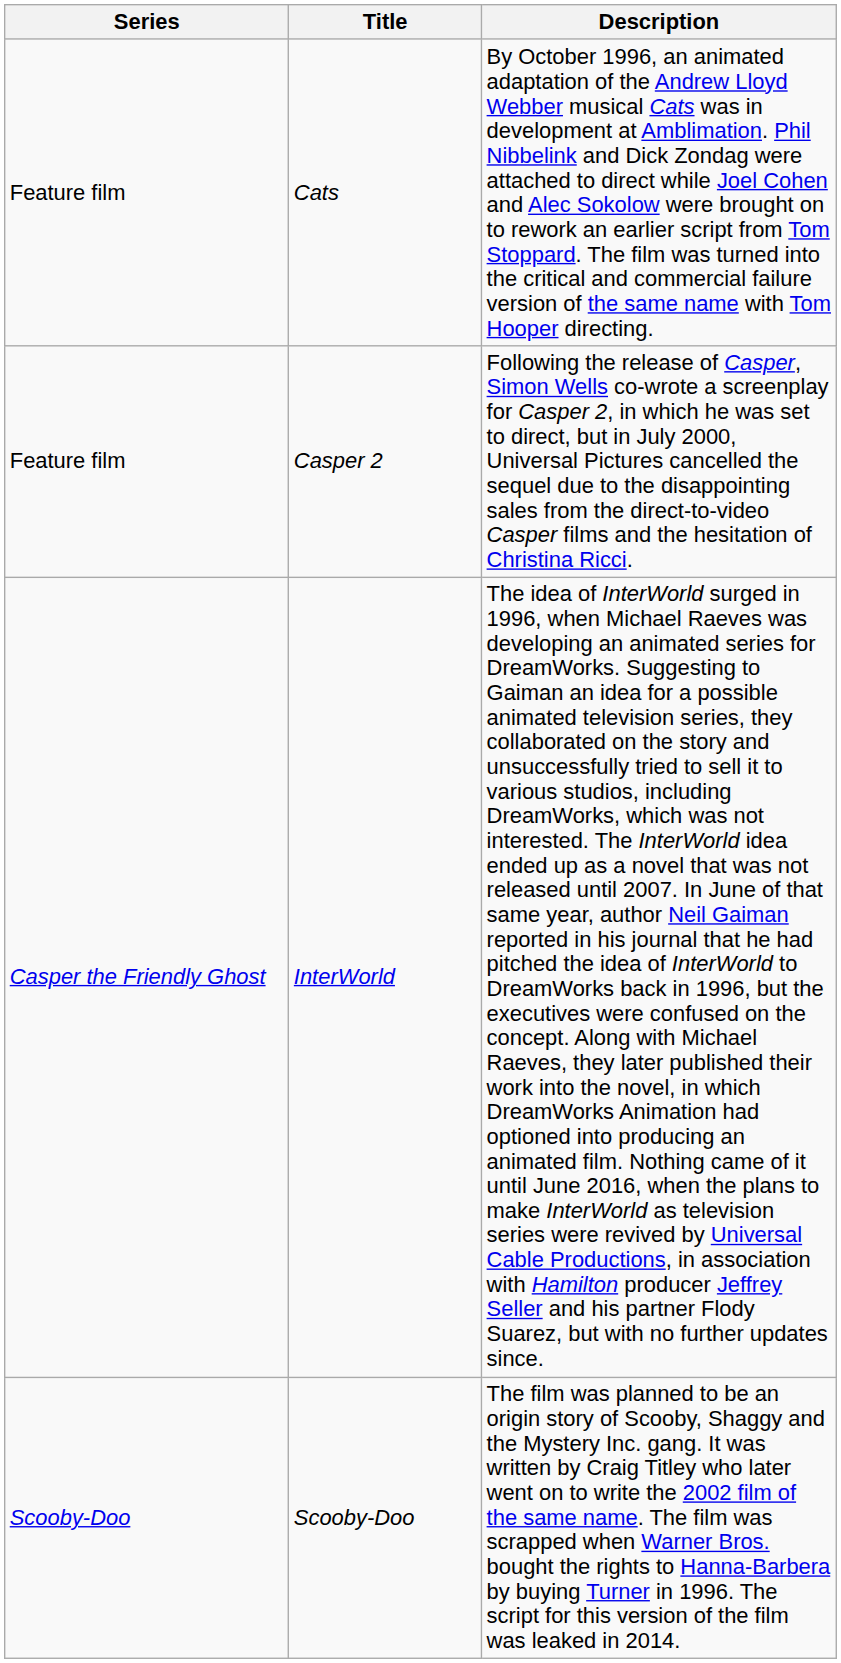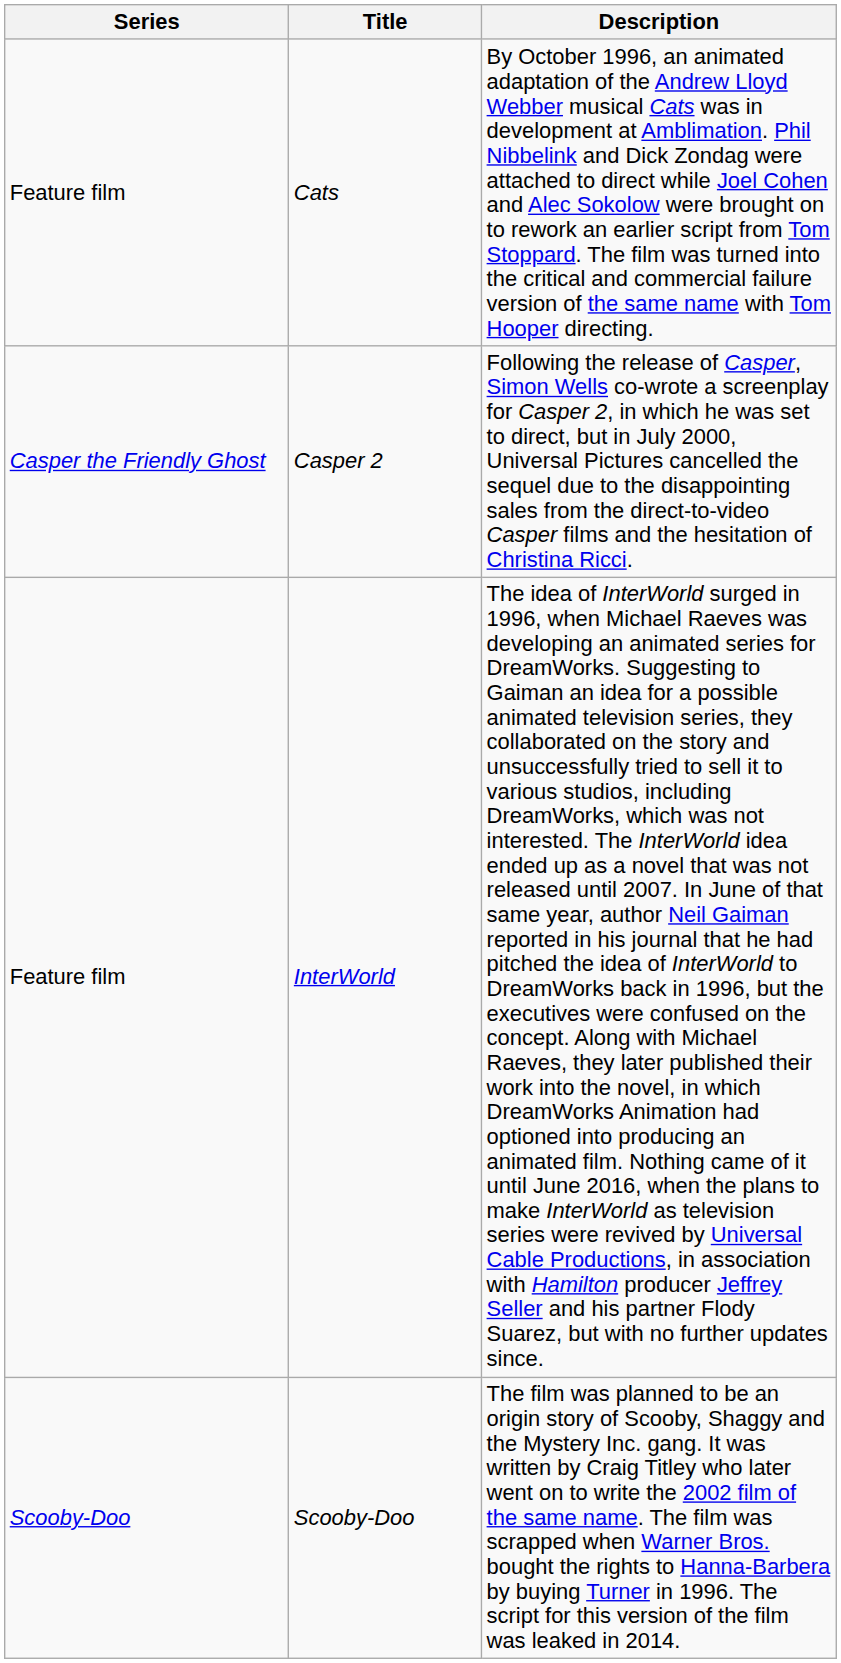 <table class="wikitable">
 <tr>
 <th style="width:150pt;">Series</th>
 <th style="width:100pt;">Title</th>
 <th>Description</th>
 </tr>
 <tr>
 <td>Feature film</td>
 <td><em>Cats</em></td>
 <td>By October 1996, an animated adaptation of the <a href='#'>Andrew Lloyd Webber</a> musical <em><a href='#'>Cats</a></em> was in development at <a href='#'>Amblimation</a>. <a href='#'>Phil Nibbelink</a> and Dick Zondag were attached to direct while <a href='#'>Joel Cohen</a> and <a href='#'>Alec Sokolow</a> were brought on to rework an earlier script from <a href='#'>Tom Stoppard</a>. The film was turned into the critical and commercial failure version of <a href='#'>the same name</a> with <a href='#'>Tom Hooper</a> directing.</td>
 </tr>
 <tr>
-<td>Feature film</td>
+<td><a href='#'><em>Casper the Friendly Ghost</em></a></td>
 <td><em>Casper 2</em></td>
 <td>Following the release of <em><a href='#'>Casper</a></em>, <a href='#'>Simon Wells</a> co-wrote a screenplay for <em>Casper 2</em>, in which he was set to direct, but in July 2000, Universal Pictures cancelled the sequel due to the disappointing sales from the direct-to-video <em>Casper</em> films and the hesitation of <a href='#'>Christina Ricci</a>.</td>
 </tr>
 <tr>
-<td><a href='#'><em>Casper the Friendly Ghost</em></a></td>
+<td>Feature film</td>
 <td><em><a href='#'>InterWorld</a></em></td>
 <td>The idea of <em>InterWorld</em> surged in 1996, when Michael Raeves was developing an animated series for DreamWorks. Suggesting to Gaiman an idea for a possible animated television series, they collaborated on the story and unsuccessfully tried to sell it to various studios, including DreamWorks, which was not interested. The <em>InterWorld</em> idea ended up as a novel that was not released until 2007. In June of that same year, author <a href='#'>Neil Gaiman</a> reported in his journal that he had pitched the idea of <em>InterWorld</em> to DreamWorks back in 1996, but the executives were confused on the concept. Along with Michael Raeves, they later published their work into the novel, in which DreamWorks Animation had optioned into producing an animated film. Nothing came of it until June 2016, when the plans to make <em>InterWorld</em> as television series were revived by <a href='#'>Universal Cable Productions</a>, in association with <em><a href='#'>Hamilton</a></em> producer <a href='#'>Jeffrey Seller</a> and his partner Flody Suarez, but with no further updates since.</td>
 </tr>
 <tr>
 <td><a href='#'><em>Scooby-Doo</em></a></td>
 <td><em>Scooby-Doo</em></td>
 <td>The film was planned to be an origin story of Scooby, Shaggy and the Mystery Inc. gang. It was written by Craig Titley who later went on to write the <a href='#'>2002 film of the same name</a>. The film was scrapped when <a href='#'>Warner Bros.</a> bought the rights to <a href='#'>Hanna-Barbera</a> by buying <a href='#'>Turner</a> in 1996. The script for this version of the film was leaked in 2014.</td>
 </tr>
 </table>
